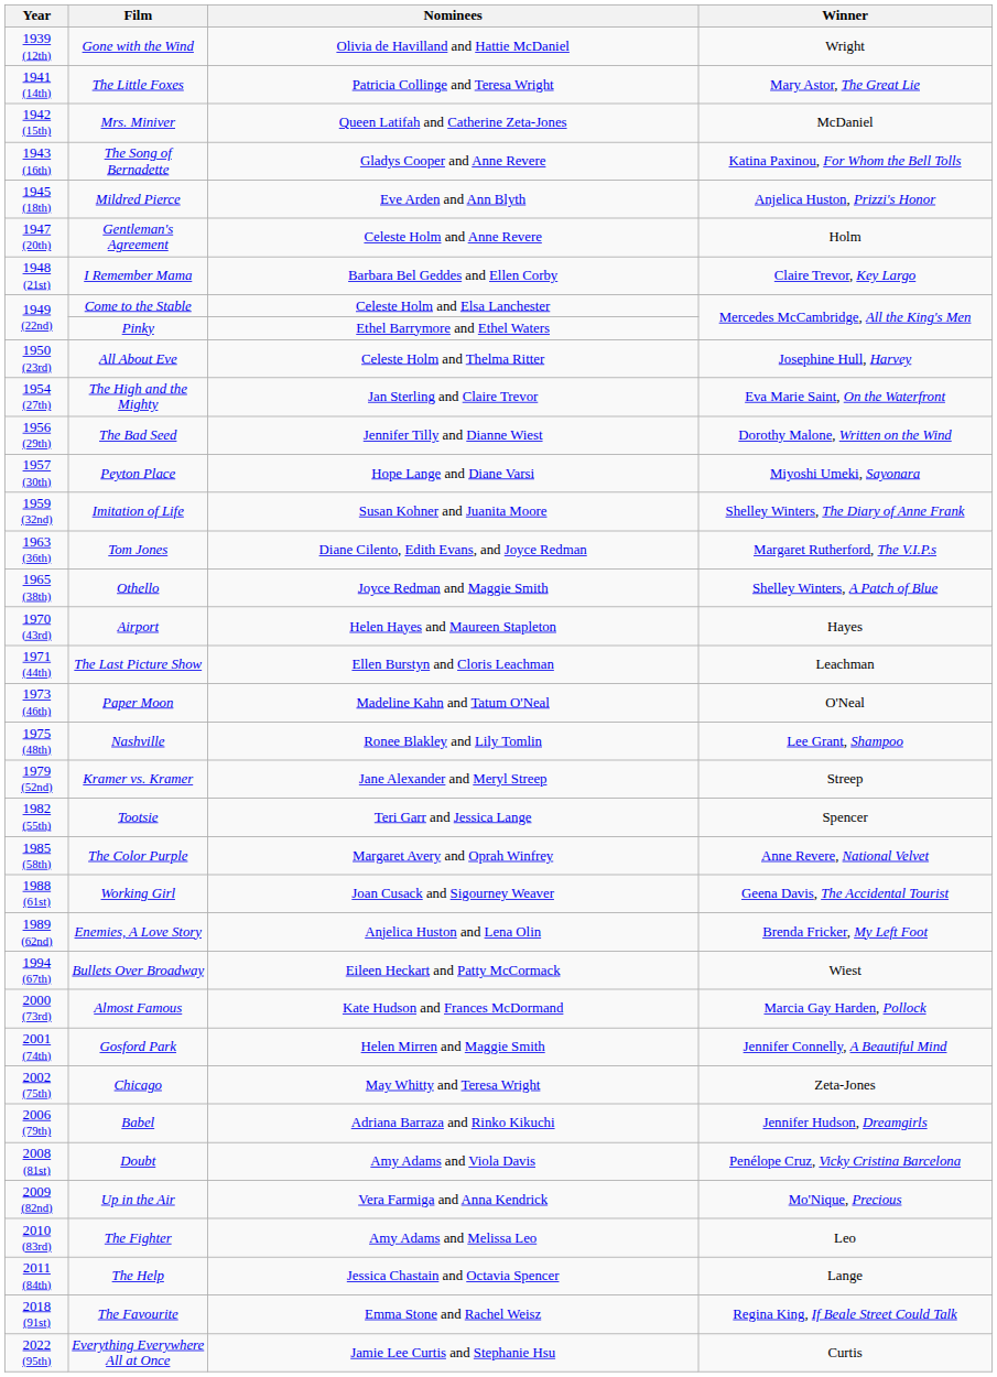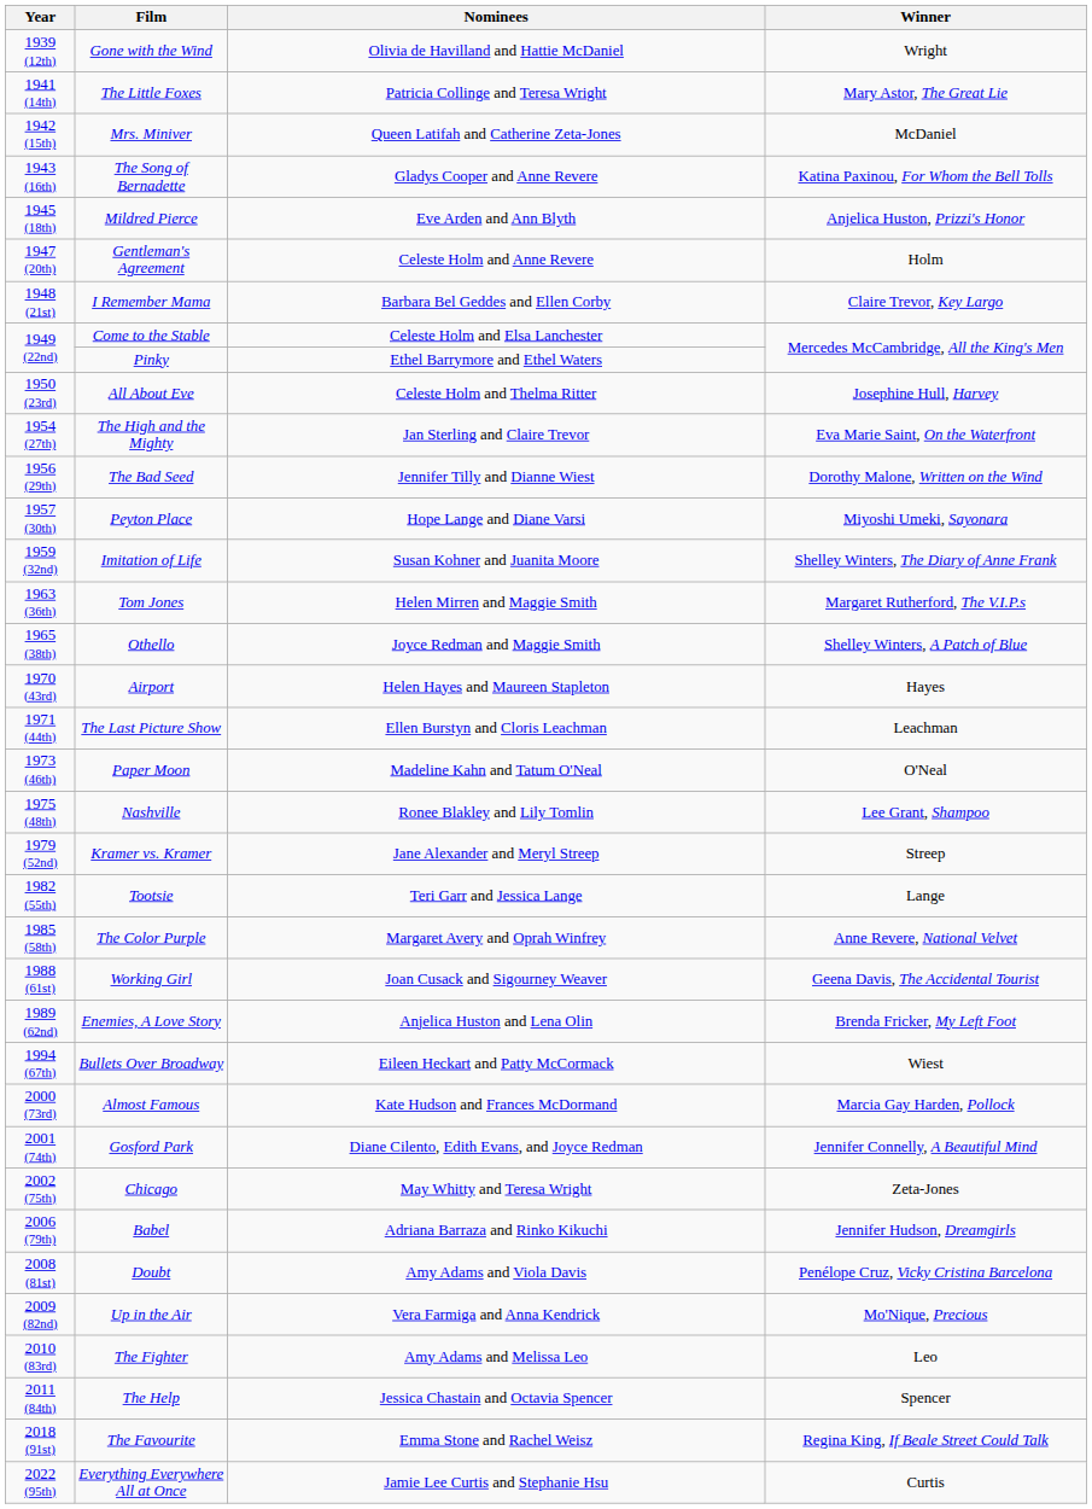 <table class="wikitable sortable" style="text-align: center">
 <tr>
 <th style="width:65px;"><strong>Year</strong></th>
 <th style="width:150px;"><strong>Film</strong></th>
 <th style="width:550px;"><strong>Nominees</strong></th>
 <th style="width:325px;"><strong>Winner</strong></th>
 </tr>
 <tr>
 <td><a href='#'>1939</a><br><small><a href='#'>(12th)</a></small></td>
 <td><em><a href='#'>Gone with the Wind</a></em></td>
 <td sortname><a href='#'>Olivia de Havilland</a> and <a href='#'>Hattie McDaniel</a></td>
 <td>Wright</td>
 </tr>
 <tr>
 <td><a href='#'>1941</a><br><small><a href='#'>(14th)</a></small></td>
 <td><em><a href='#'>The Little Foxes</a></em></td>
 <td sortname><a href='#'>Patricia Collinge</a> and <a href='#'>Teresa Wright</a></td>
 <td><a href='#'>Mary Astor</a>, <em><a href='#'>The Great Lie</a></em></td>
 </tr>
 <tr>
 <td><a href='#'>1942</a><br><small><a href='#'>(15th)</a></small></td>
 <td><em><a href='#'>Mrs. Miniver</a></em></td>
 <td sortname><a href='#'>Queen Latifah</a> and <a href='#'>Catherine Zeta-Jones</a></td>
 <td>McDaniel</td>
 </tr>
 <tr>
 <td><a href='#'>1943</a><br><small><a href='#'>(16th)</a></small></td>
 <td><em><a href='#'>The Song of Bernadette</a></em></td>
 <td sortname><a href='#'>Gladys Cooper</a> and <a href='#'>Anne Revere</a></td>
 <td><a href='#'>Katina Paxinou</a>, <em><a href='#'>For Whom the Bell Tolls</a></em></td>
 </tr>
 <tr>
 <td><a href='#'>1945</a><br><small><a href='#'>(18th)</a></small></td>
 <td><em><a href='#'>Mildred Pierce</a></em></td>
 <td sortname><a href='#'>Eve Arden</a> and <a href='#'>Ann Blyth</a></td>
 <td><a href='#'>Anjelica Huston</a>, <em><a href='#'>Prizzi's Honor</a></em></td>
 </tr>
 <tr>
 <td><a href='#'>1947</a><br><small><a href='#'>(20th)</a></small></td>
 <td><em><a href='#'>Gentleman's Agreement</a></em></td>
 <td sortname><a href='#'>Celeste Holm</a> and <a href='#'>Anne Revere</a></td>
 <td>Holm</td>
 </tr>
 <tr>
 <td><a href='#'>1948</a><br><small><a href='#'>(21st)</a></small></td>
 <td><em><a href='#'>I Remember Mama</a></em></td>
 <td sortname><a href='#'>Barbara Bel Geddes</a> and <a href='#'>Ellen Corby</a></td>
 <td><a href='#'>Claire Trevor</a>, <em><a href='#'>Key Largo</a></em></td>
 </tr>
 <tr>
 <td rowspan=2><a href='#'>1949</a><br><small><a href='#'>(22nd)</a></small></td>
 <td><em><a href='#'>Come to the Stable</a></em></td>
 <td sortname><a href='#'>Celeste Holm</a> and <a href='#'>Elsa Lanchester</a></td>
 <td rowspan=2><a href='#'>Mercedes McCambridge</a>, <em><a href='#'>All the King's Men</a></em></td>
 </tr>
 <tr>
 <td><em><a href='#'>Pinky</a></em></td>
 <td sortname><a href='#'>Ethel Barrymore</a> and <a href='#'>Ethel Waters</a></td>
 </tr>
 <tr>
 <td><a href='#'>1950</a><br><small><a href='#'>(23rd)</a></small></td>
 <td><em><a href='#'>All About Eve</a></em></td>
 <td sortname><a href='#'>Celeste Holm</a> and <a href='#'>Thelma Ritter</a></td>
 <td><a href='#'>Josephine Hull</a>, <em><a href='#'>Harvey</a></em></td>
 </tr>
 <tr>
 <td><a href='#'>1954</a><br><small><a href='#'>(27th)</a></small></td>
 <td><em><a href='#'>The High and the Mighty</a></em></td>
 <td sortname><a href='#'>Jan Sterling</a> and <a href='#'>Claire Trevor</a></td>
 <td><a href='#'>Eva Marie Saint</a>, <em><a href='#'>On the Waterfront</a></em></td>
 </tr>
 <tr>
 <td><a href='#'>1956</a><br><small><a href='#'>(29th)</a></small></td>
 <td><em><a href='#'>The Bad Seed</a></em></td>
 <td sortname><a href='#'>Jennifer Tilly</a> and <a href='#'>Dianne Wiest</a></td>
 <td><a href='#'>Dorothy Malone</a>, <em><a href='#'>Written on the Wind</a></em></td>
 </tr>
 <tr>
 <td><a href='#'>1957</a><br><small><a href='#'>(30th)</a></small></td>
 <td><em><a href='#'>Peyton Place</a></em></td>
 <td sortname><a href='#'>Hope Lange</a> and <a href='#'>Diane Varsi</a></td>
 <td><a href='#'>Miyoshi Umeki</a>, <em><a href='#'>Sayonara</a></em></td>
 </tr>
 <tr>
 <td><a href='#'>1959</a><br><small><a href='#'>(32nd)</a></small></td>
 <td><em><a href='#'>Imitation of Life</a></em></td>
 <td sortname><a href='#'>Susan Kohner</a> and <a href='#'>Juanita Moore</a></td>
 <td><a href='#'>Shelley Winters</a>, <em><a href='#'>The Diary of Anne Frank</a></em></td>
 </tr>
 <tr>
 <td><a href='#'>1963</a><br><small><a href='#'>(36th)</a></small></td>
 <td><em><a href='#'>Tom Jones</a></em></td>
-<td sortname><a href='#'>Diane Cilento</a>, <a href='#'>Edith Evans</a>, and <a href='#'>Joyce Redman</a></td>
+<td sortname><a href='#'>Helen Mirren</a> and <a href='#'>Maggie Smith</a></td>
 <td><a href='#'>Margaret Rutherford</a>, <em><a href='#'>The V.I.P.s</a></em></td>
 </tr>
 <tr>
 <td><a href='#'>1965</a><br><small><a href='#'>(38th)</a></small></td>
 <td><em><a href='#'>Othello</a></em></td>
 <td sortname><a href='#'>Joyce Redman</a> and <a href='#'>Maggie Smith</a></td>
 <td><a href='#'>Shelley Winters</a>, <em><a href='#'>A Patch of Blue</a></em></td>
 </tr>
 <tr>
 <td><a href='#'>1970</a><br><small><a href='#'>(43rd)</a></small></td>
 <td><em><a href='#'>Airport</a></em></td>
 <td sortname><a href='#'>Helen Hayes</a> and <a href='#'>Maureen Stapleton</a></td>
 <td>Hayes</td>
 </tr>
 <tr>
 <td><a href='#'>1971</a><br><small><a href='#'>(44th)</a></small></td>
 <td><em><a href='#'>The Last Picture Show</a></em></td>
 <td sortname><a href='#'>Ellen Burstyn</a> and <a href='#'>Cloris Leachman</a></td>
 <td>Leachman</td>
 </tr>
 <tr>
 <td><a href='#'>1973</a><br><small><a href='#'>(46th)</a></small></td>
 <td><em><a href='#'>Paper Moon</a></em></td>
 <td sortname><a href='#'>Madeline Kahn</a> and <a href='#'>Tatum O'Neal</a></td>
 <td>O'Neal</td>
 </tr>
 <tr>
 <td><a href='#'>1975</a><br><small><a href='#'>(48th)</a></small></td>
 <td><em><a href='#'>Nashville</a></em></td>
 <td sortname><a href='#'>Ronee Blakley</a> and <a href='#'>Lily Tomlin</a></td>
 <td><a href='#'>Lee Grant</a>, <em><a href='#'>Shampoo</a></em></td>
 </tr>
 <tr>
 <td><a href='#'>1979</a><br><small><a href='#'>(52nd)</a></small></td>
 <td><em><a href='#'>Kramer vs. Kramer</a></em></td>
 <td sortname><a href='#'>Jane Alexander</a> and <a href='#'>Meryl Streep</a></td>
 <td>Streep</td>
 </tr>
 <tr>
 <td><a href='#'>1982</a><br><small><a href='#'>(55th)</a></small></td>
 <td><em><a href='#'>Tootsie</a></em></td>
 <td sortname><a href='#'>Teri Garr</a> and <a href='#'>Jessica Lange</a></td>
-<td>Spencer</td>
+<td>Lange</td>
 </tr>
 <tr>
 <td><a href='#'>1985</a><br><small><a href='#'>(58th)</a></small></td>
 <td><em><a href='#'>The Color Purple</a></em></td>
 <td sortname><a href='#'>Margaret Avery</a> and <a href='#'>Oprah Winfrey</a></td>
 <td><a href='#'>Anne Revere</a>, <em><a href='#'>National Velvet</a></em></td>
 </tr>
 <tr>
 <td><a href='#'>1988</a><br><small><a href='#'>(61st)</a></small></td>
 <td><em><a href='#'>Working Girl</a></em></td>
 <td sortname><a href='#'>Joan Cusack</a> and <a href='#'>Sigourney Weaver</a></td>
 <td><a href='#'>Geena Davis</a>, <em><a href='#'>The Accidental Tourist</a></em></td>
 </tr>
 <tr>
 <td><a href='#'>1989</a><br><small><a href='#'>(62nd)</a></small></td>
 <td><em><a href='#'>Enemies, A Love Story</a></em></td>
 <td sortname><a href='#'>Anjelica Huston</a> and <a href='#'>Lena Olin</a></td>
 <td><a href='#'>Brenda Fricker</a>, <em><a href='#'>My Left Foot</a></em></td>
 </tr>
 <tr>
 <td><a href='#'>1994</a><br><small><a href='#'>(67th)</a></small></td>
 <td><em><a href='#'>Bullets Over Broadway</a></em></td>
 <td sortname><a href='#'>Eileen Heckart</a> and <a href='#'>Patty McCormack</a></td>
 <td>Wiest</td>
 </tr>
 <tr>
 <td><a href='#'>2000</a><br><small><a href='#'>(73rd)</a></small></td>
 <td><em><a href='#'>Almost Famous</a></em></td>
 <td sortname><a href='#'>Kate Hudson</a> and <a href='#'>Frances McDormand</a></td>
 <td><a href='#'>Marcia Gay Harden</a>, <em><a href='#'>Pollock</a></em></td>
 </tr>
 <tr>
 <td><a href='#'>2001</a><br><small><a href='#'>(74th)</a></small></td>
 <td><em><a href='#'>Gosford Park</a></em></td>
-<td sortname><a href='#'>Helen Mirren</a> and <a href='#'>Maggie Smith</a></td>
+<td sortname><a href='#'>Diane Cilento</a>, <a href='#'>Edith Evans</a>, and <a href='#'>Joyce Redman</a></td>
 <td><a href='#'>Jennifer Connelly</a>, <em><a href='#'>A Beautiful Mind</a></em></td>
 </tr>
 <tr>
 <td><a href='#'>2002</a><br><small><a href='#'>(75th)</a></small></td>
 <td><em><a href='#'>Chicago</a></em></td>
 <td sortname><a href='#'>May Whitty</a> and <a href='#'>Teresa Wright</a></td>
 <td>Zeta-Jones</td>
 </tr>
 <tr>
 <td><a href='#'>2006</a><br><small><a href='#'>(79th)</a></small></td>
 <td><em><a href='#'>Babel</a></em></td>
 <td sortname><a href='#'>Adriana Barraza</a> and <a href='#'>Rinko Kikuchi</a></td>
 <td><a href='#'>Jennifer Hudson</a>, <em><a href='#'>Dreamgirls</a></em></td>
 </tr>
 <tr>
 <td><a href='#'>2008</a><br><small><a href='#'>(81st)</a></small></td>
 <td><em><a href='#'>Doubt</a></em></td>
 <td sortname><a href='#'>Amy Adams</a> and <a href='#'>Viola Davis</a></td>
 <td><a href='#'>Penélope Cruz</a>, <em><a href='#'>Vicky Cristina Barcelona</a></em></td>
 </tr>
 <tr>
 <td><a href='#'>2009</a><br><small><a href='#'>(82nd)</a></small></td>
 <td><em><a href='#'>Up in the Air</a></em></td>
 <td sortname><a href='#'>Vera Farmiga</a> and <a href='#'>Anna Kendrick</a></td>
 <td><a href='#'>Mo'Nique</a>, <em><a href='#'>Precious</a></em></td>
 </tr>
 <tr>
 <td><a href='#'>2010</a><br><small><a href='#'>(83rd)</a></small></td>
 <td><em><a href='#'>The Fighter</a></em></td>
 <td sortname><a href='#'>Amy Adams</a> and <a href='#'>Melissa Leo</a></td>
 <td>Leo</td>
 </tr>
 <tr>
 <td><a href='#'>2011</a><br><small><a href='#'>(84th)</a></small></td>
 <td><em><a href='#'>The Help</a></em></td>
 <td sortname><a href='#'>Jessica Chastain</a> and <a href='#'>Octavia Spencer</a></td>
-<td>Lange</td>
+<td>Spencer</td>
 </tr>
 <tr>
 <td><a href='#'>2018</a><br><small><a href='#'>(91st)</a></small></td>
 <td><em><a href='#'>The Favourite</a></em></td>
 <td sortname><a href='#'>Emma Stone</a> and <a href='#'>Rachel Weisz</a></td>
 <td><a href='#'>Regina King</a>, <em><a href='#'>If Beale Street Could Talk</a></em></td>
 </tr>
 <tr>
 <td><a href='#'>2022</a><br><small><a href='#'>(95th)</a></small></td>
 <td><em><a href='#'>Everything Everywhere All at Once</a></em></td>
 <td sortname><a href='#'>Jamie Lee Curtis</a> and <a href='#'>Stephanie Hsu</a></td>
 <td>Curtis</td>
 </tr>
 </table>
